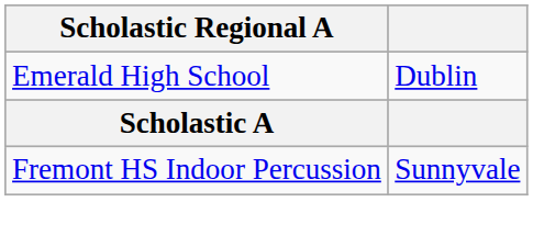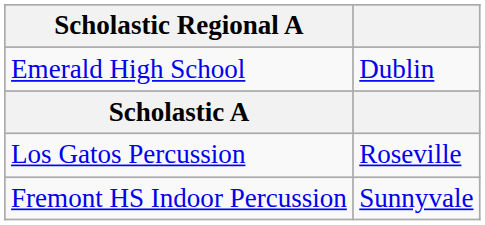 <table class="wikitable">
 <tr>
 <th>Scholastic Regional A</th>
 <th></th>
 </tr>
 <tr>
 <td><a href='#'>Emerald High School</a></td>
 <td><a href='#'>Dublin</a></td>
 </tr>
 <tr>
 <th>Scholastic A</th>
 <th></th>
 </tr>
 <tr>
+<td><a href='#'>Los Gatos Percussion</a></td>
+<td><a href='#'>Roseville</a></td>
+</tr>
+<tr>
 <td><a href='#'>Fremont HS Indoor Percussion</a></td>
 <td><a href='#'>Sunnyvale</a></td>
 </tr>
 </table>
